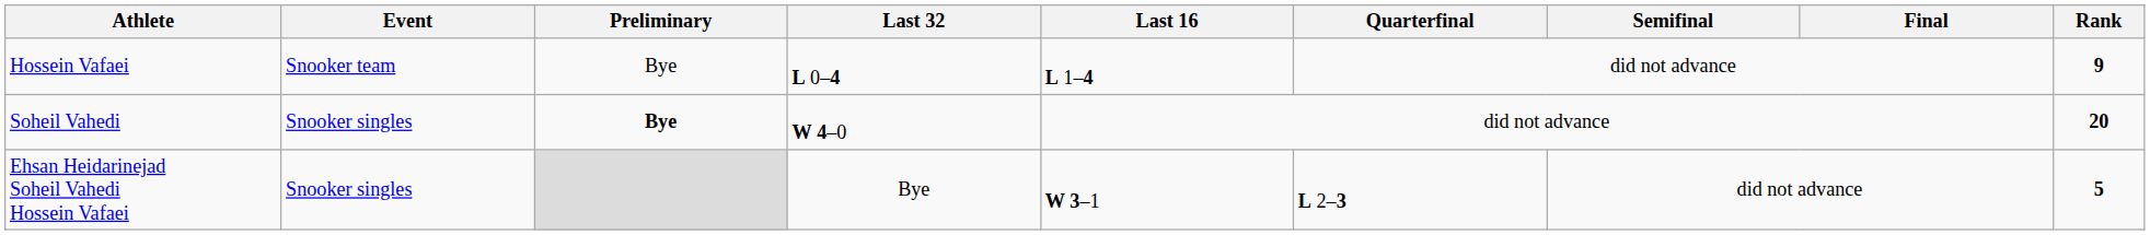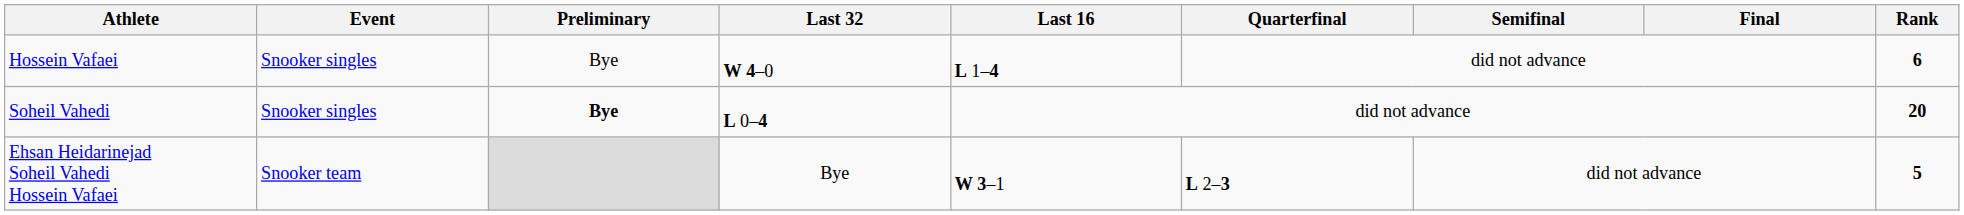 <table class="wikitable" width="98%" style="text-align:left; font-size:90%">
 <tr>
 <th width="12%">Athlete</th>
 <th width="11%">Event</th>
 <th width="11%">Preliminary</th>
 <th width="11%">Last 32</th>
 <th width="11%">Last 16</th>
 <th width="11%">Quarterfinal</th>
 <th width="11%">Semifinal</th>
 <th width="11%">Final</th>
 <th width="4%">Rank</th>
 </tr>
 <tr>
 <td><a href='#'>Hossein Vafaei</a></td>
-<td><a href='#'>Snooker team</a></td>
+<td><a href='#'>Snooker singles</a></td>
 <td align=center>Bye</td>
-<td><br><strong>L</strong> 0–<strong>4</strong></td>
+<td><br><strong>W</strong> <strong>4</strong>–0</td>
 <td><br><strong>L</strong> 1–<strong>4</strong></td>
 <td align=center colspan=3>did not advance</td>
-<td align=center><strong>9</strong></td>
+<td align=center><strong>6</strong></td>
 </tr>
 <tr>
 <td><a href='#'>Soheil Vahedi</a></td>
 <td><a href='#'>Snooker singles</a></td>
 <td align=center><strong>Bye</strong></td>
-<td><br><strong>W</strong> <strong>4</strong>–0</td>
+<td><br><strong>L</strong> 0–<strong>4</strong></td>
 <td align=center colspan=4>did not advance</td>
 <td align=center><strong>20</strong></td>
 </tr>
 <tr>
 <td><a href='#'>Ehsan Heidarinejad</a><br><a href='#'>Soheil Vahedi</a><br><a href='#'>Hossein Vafaei</a></td>
-<td><a href='#'>Snooker singles</a></td>
+<td><a href='#'>Snooker team</a></td>
 <td bgcolor=#DCDCDC></td>
 <td align=center>Bye</td>
 <td><br><strong>W</strong> <strong>3</strong>–1</td>
 <td><br><strong>L</strong> 2–<strong>3</strong></td>
 <td align=center colspan=2>did not advance</td>
 <td align=center><strong>5</strong></td>
 </tr>
 </table>
